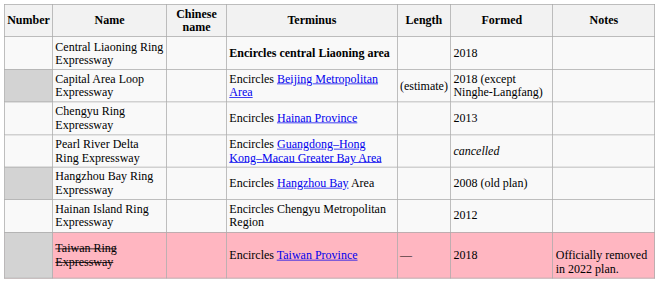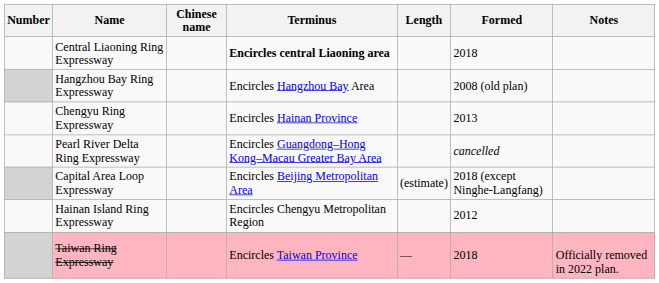 <table class="wikitable">
 <tr>
 <th>Number</th>
 <th>Name</th>
 <th>Chinese name</th>
 <th>Terminus</th>
 <th>Length</th>
 <th>Formed</th>
 <th>Notes</th>
 </tr>
 <tr>
 <td></td>
 <td>Central Liaoning Ring Expressway</td>
 <td></td>
 <td><strong>Encircles central Liaoning area</strong></td>
 <td></td>
 <td>2018</td>
 <td></td>
 </tr>
 <tr>
 <td style="background:lightgrey;"></td>
-<td>Capital Area Loop Expressway</td>
+<td>Hangzhou Bay Ring Expressway</td>
 <td></td>
-<td>Encircles <a href='#'>Beijing Metropolitan Area</a></td>
-<td> (estimate)</td>
-<td>2018 (except Ninghe-Langfang)</td>
+<td>Encircles <a href='#'>Hangzhou Bay</a> Area</td>
 <td></td>
+<td>2008 (old plan)</td>
+<td><br></td>
 </tr>
 <tr>
 <td></td>
 <td>Chengyu Ring Expressway</td>
 <td></td>
 <td>Encircles <a href='#'>Hainan Province</a></td>
 <td></td>
 <td>2013</td>
 <td></td>
 </tr>
 <tr>
 <td></td>
 <td>Pearl River Delta Ring Expressway</td>
 <td></td>
 <td>Encircles <a href='#'>Guangdong–Hong Kong–Macau Greater Bay Area</a></td>
 <td></td>
 <td><em>cancelled</em></td>
 <td></td>
 </tr>
 <tr>
 <td style="background:lightgrey;"></td>
-<td>Hangzhou Bay Ring Expressway</td>
+<td>Capital Area Loop Expressway</td>
 <td></td>
-<td>Encircles <a href='#'>Hangzhou Bay</a> Area</td>
+<td>Encircles <a href='#'>Beijing Metropolitan Area</a></td>
+<td> (estimate)</td>
+<td>2018 (except Ninghe-Langfang)</td>
 <td></td>
-<td>2008 (old plan)</td>
-<td><br></td>
 </tr>
 <tr>
 <td></td>
 <td>Hainan Island Ring Expressway</td>
 <td></td>
 <td>Encircles Chengyu Metropolitan Region</td>
 <td></td>
 <td>2012</td>
 <td></td>
 </tr>
 <tr style="background:lightpink;">
 <td style="background:lightgrey;"><s></s></td>
 <td><s>Taiwan Ring Expressway</s></td>
 <td><s></s></td>
 <td>Encircles <a href='#'>Taiwan Province</a></td>
 <td>—</td>
 <td>2018</td>
 <td><br>Officially removed in 2022 plan.</td>
 </tr>
 </table>
